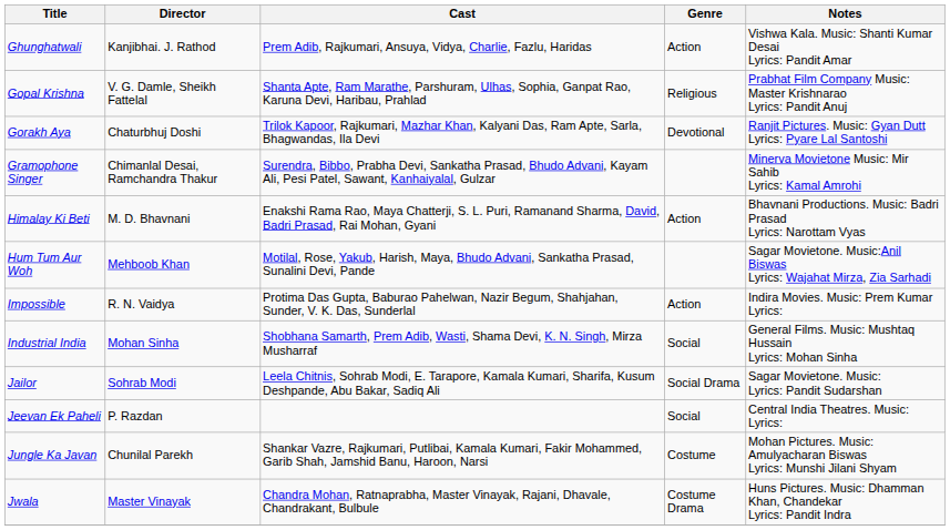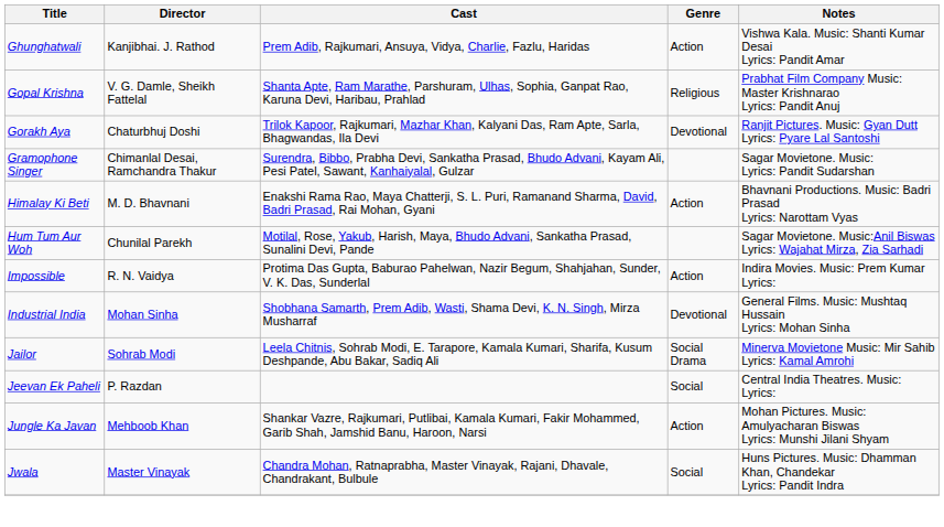 <table class="wikitable">
 <tr>
 <th>Title</th>
 <th>Director</th>
 <th>Cast</th>
 <th>Genre</th>
 <th>Notes</th>
 </tr>
 <tr>
 <td><em><a href='#'>Ghunghatwali</a></em></td>
 <td>Kanjibhai. J. Rathod</td>
 <td><a href='#'>Prem Adib</a>, Rajkumari, Ansuya, Vidya, <a href='#'>Charlie</a>, Fazlu, Haridas</td>
 <td>Action</td>
 <td>Vishwa Kala. Music: Shanti Kumar Desai<br>Lyrics: Pandit Amar</td>
 </tr>
 <tr>
 <td><em><a href='#'>Gopal Krishna</a></em></td>
 <td>V. G. Damle, Sheikh Fattelal</td>
 <td><a href='#'>Shanta Apte</a>, <a href='#'>Ram Marathe</a>, Parshuram, <a href='#'>Ulhas</a>, Sophia, Ganpat Rao, Karuna Devi, Haribau, Prahlad</td>
 <td>Religious</td>
 <td><a href='#'>Prabhat Film Company</a> Music: Master Krishnarao<br>Lyrics: Pandit Anuj</td>
 </tr>
 <tr>
 <td><em><a href='#'>Gorakh Aya</a></em></td>
 <td>Chaturbhuj Doshi</td>
 <td><a href='#'>Trilok Kapoor</a>, Rajkumari, <a href='#'>Mazhar Khan</a>, Kalyani Das, Ram Apte, Sarla, Bhagwandas, Ila Devi</td>
 <td>Devotional</td>
 <td><a href='#'>Ranjit Pictures</a>. Music: <a href='#'>Gyan Dutt</a><br>Lyrics: <a href='#'>Pyare Lal Santoshi</a></td>
 </tr>
 <tr>
 <td><em><a href='#'>Gramophone Singer</a></em></td>
 <td>Chimanlal Desai, Ramchandra Thakur</td>
 <td><a href='#'>Surendra</a>, <a href='#'>Bibbo</a>, Prabha Devi, Sankatha Prasad, <a href='#'>Bhudo Advani</a>, Kayam Ali, Pesi Patel, Sawant, <a href='#'>Kanhaiyalal</a>, Gulzar</td>
 <td></td>
-<td><a href='#'>Minerva Movietone</a> Music: Mir Sahib<br>Lyrics: <a href='#'>Kamal Amrohi</a></td>
+<td>Sagar Movietone. Music: <br>Lyrics: Pandit Sudarshan</td>
 </tr>
 <tr>
 <td><em><a href='#'>Himalay Ki Beti</a></em></td>
 <td>M. D. Bhavnani</td>
 <td>Enakshi Rama Rao, Maya Chatterji, S. L. Puri, Ramanand Sharma, <a href='#'>David</a>, <a href='#'>Badri Prasad</a>, Rai Mohan, Gyani</td>
 <td>Action</td>
 <td>Bhavnani Productions. Music: Badri Prasad<br>Lyrics: Narottam Vyas</td>
 </tr>
 <tr>
 <td><em><a href='#'>Hum Tum Aur Woh</a></em></td>
-<td><a href='#'>Mehboob Khan</a></td>
+<td>Chunilal Parekh</td>
 <td><a href='#'>Motilal</a>, Rose, <a href='#'>Yakub</a>, Harish, Maya, <a href='#'>Bhudo Advani</a>, Sankatha Prasad, Sunalini Devi, Pande</td>
 <td></td>
 <td>Sagar Movietone. Music:<a href='#'>Anil Biswas</a><br>Lyrics: <a href='#'>Wajahat Mirza</a>, <a href='#'>Zia Sarhadi</a></td>
 </tr>
 <tr>
 <td><em><a href='#'>Impossible</a></em></td>
 <td>R. N. Vaidya</td>
 <td>Protima Das Gupta, Baburao Pahelwan, Nazir Begum, Shahjahan, Sunder, V. K. Das, Sunderlal</td>
 <td>Action</td>
 <td>Indira Movies. Music: Prem Kumar<br>Lyrics:</td>
 </tr>
 <tr>
 <td><em><a href='#'>Industrial India</a></em></td>
 <td><a href='#'>Mohan Sinha</a></td>
 <td><a href='#'>Shobhana Samarth</a>, <a href='#'>Prem Adib</a>, <a href='#'>Wasti</a>, Shama Devi, <a href='#'>K. N. Singh</a>, Mirza Musharraf</td>
-<td>Social</td>
+<td>Devotional</td>
 <td>General Films. Music: Mushtaq Hussain<br>Lyrics: Mohan Sinha</td>
 </tr>
 <tr>
 <td><em><a href='#'>Jailor</a></em></td>
 <td><a href='#'>Sohrab Modi</a></td>
 <td><a href='#'>Leela Chitnis</a>, Sohrab Modi, E. Tarapore, Kamala Kumari, Sharifa, Kusum Deshpande, Abu Bakar, Sadiq Ali</td>
 <td>Social Drama</td>
-<td>Sagar Movietone. Music: <br>Lyrics: Pandit Sudarshan</td>
+<td><a href='#'>Minerva Movietone</a> Music: Mir Sahib<br>Lyrics: <a href='#'>Kamal Amrohi</a></td>
 </tr>
 <tr>
 <td><em><a href='#'>Jeevan Ek Paheli</a></em></td>
 <td>P. Razdan</td>
 <td></td>
 <td>Social</td>
 <td>Central India Theatres. Music: <br>Lyrics:</td>
 </tr>
 <tr>
 <td><em><a href='#'>Jungle Ka Javan</a></em></td>
-<td>Chunilal Parekh</td>
+<td><a href='#'>Mehboob Khan</a></td>
 <td>Shankar Vazre, Rajkumari, Putlibai, Kamala Kumari, Fakir Mohammed, Garib Shah, Jamshid Banu, Haroon, Narsi</td>
-<td>Costume</td>
+<td>Action</td>
 <td>Mohan Pictures. Music: Amulyacharan Biswas<br>Lyrics: Munshi Jilani Shyam</td>
 </tr>
 <tr>
 <td><em><a href='#'>Jwala</a></em></td>
 <td><a href='#'>Master Vinayak</a></td>
 <td><a href='#'>Chandra Mohan</a>, Ratnaprabha, Master Vinayak, Rajani, Dhavale, Chandrakant, Bulbule</td>
-<td>Costume Drama</td>
+<td>Social</td>
 <td>Huns Pictures. Music: Dhamman Khan, Chandekar<br>Lyrics: Pandit Indra</td>
 </tr>
 <tr>
 </tr>
 </table>
